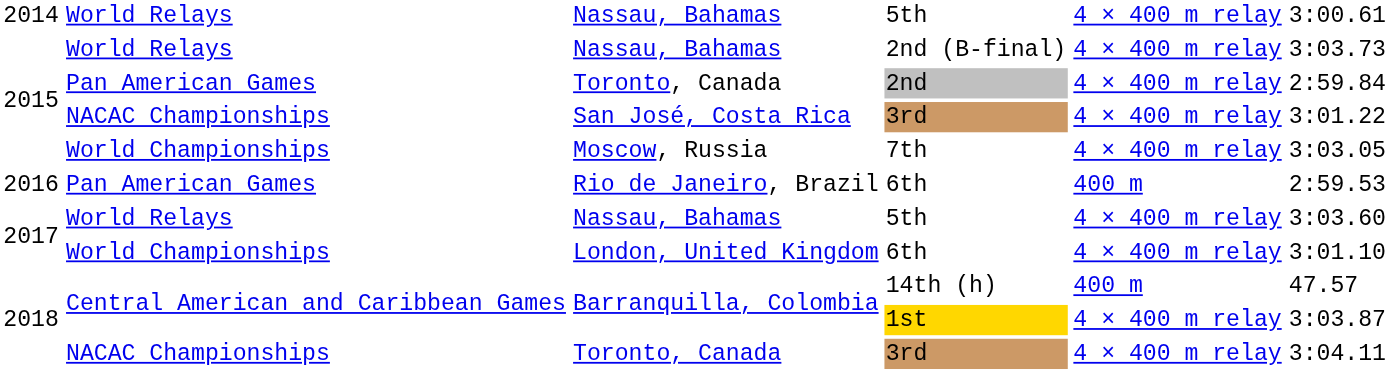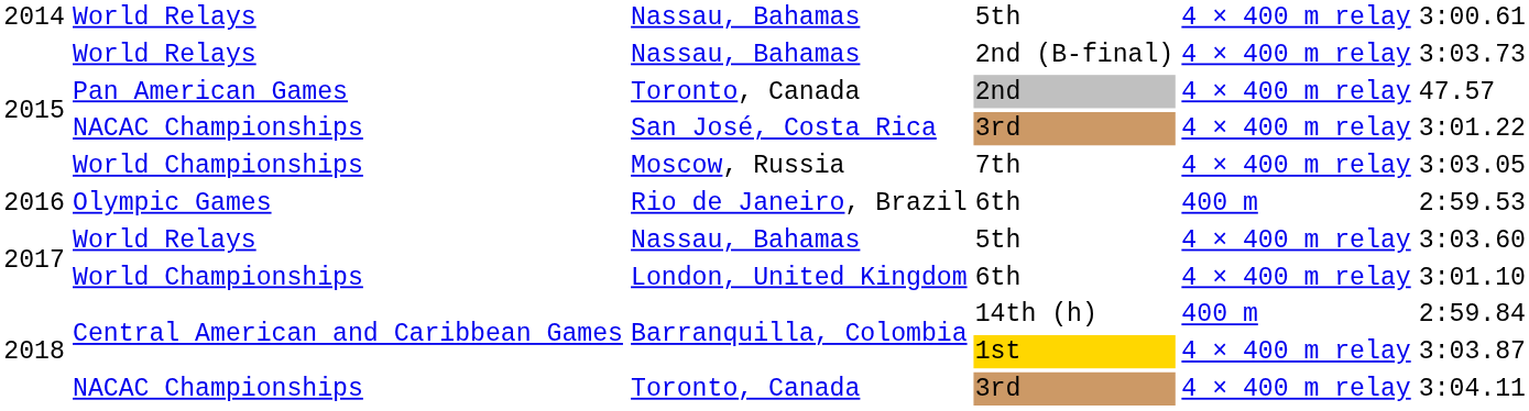 <table>
 <tr>
 <td>2014</td>
 <td><a href='#'>World Relays</a></td>
 <td><a href='#'>Nassau, Bahamas</a></td>
 <td>5th</td>
 <td><a href='#'>4 × 400 m relay</a></td>
 <td>3:00.61</td>
 </tr>
 <tr>
 <td rowspan=4>2015</td>
 <td><a href='#'>World Relays</a></td>
 <td><a href='#'>Nassau, Bahamas</a></td>
 <td>2nd (B-final)</td>
 <td><a href='#'>4 × 400 m relay</a></td>
 <td>3:03.73</td>
 </tr>
 <tr>
 <td><a href='#'>Pan American Games</a></td>
 <td><a href='#'>Toronto</a>, Canada</td>
 <td bgcolor=silver>2nd</td>
 <td><a href='#'>4 × 400 m relay</a></td>
-<td>2:59.84</td>
+<td>47.57</td>
 </tr>
 <tr>
 <td><a href='#'>NACAC Championships</a></td>
 <td><a href='#'>San José, Costa Rica</a></td>
 <td bgcolor=cc9966>3rd</td>
 <td><a href='#'>4 × 400 m relay</a></td>
 <td>3:01.22</td>
 </tr>
 <tr>
 <td><a href='#'>World Championships</a></td>
 <td><a href='#'>Moscow</a>, Russia</td>
 <td>7th</td>
 <td><a href='#'>4 × 400 m relay</a></td>
 <td>3:03.05</td>
 </tr>
 <tr>
 <td>2016</td>
-<td><a href='#'>Pan American Games</a></td>
+<td><a href='#'>Olympic Games</a></td>
 <td><a href='#'>Rio de Janeiro</a>, Brazil</td>
 <td>6th</td>
 <td><a href='#'>400 m</a></td>
 <td>2:59.53</td>
 </tr>
 <tr>
 <td rowspan=2>2017</td>
 <td><a href='#'>World Relays</a></td>
 <td><a href='#'>Nassau, Bahamas</a></td>
 <td>5th</td>
 <td><a href='#'>4 × 400 m relay</a></td>
 <td>3:03.60</td>
 </tr>
 <tr>
 <td><a href='#'>World Championships</a></td>
 <td><a href='#'>London, United Kingdom</a></td>
 <td>6th</td>
 <td><a href='#'>4 × 400 m relay</a></td>
 <td>3:01.10</td>
 </tr>
 <tr>
 <td rowspan=3>2018</td>
 <td rowspan=2><a href='#'>Central American and Caribbean Games</a></td>
 <td rowspan=2><a href='#'>Barranquilla, Colombia</a></td>
 <td>14th (h)</td>
 <td><a href='#'>400 m</a></td>
-<td>47.57</td>
+<td>2:59.84</td>
 </tr>
 <tr>
 <td bgcolor=gold>1st</td>
 <td><a href='#'>4 × 400 m relay</a></td>
 <td>3:03.87</td>
 </tr>
 <tr>
 <td><a href='#'>NACAC Championships</a></td>
 <td><a href='#'>Toronto, Canada</a></td>
 <td bgcolor=cc9966>3rd</td>
 <td><a href='#'>4 × 400 m relay</a></td>
 <td>3:04.11</td>
 </tr>
 </table>
